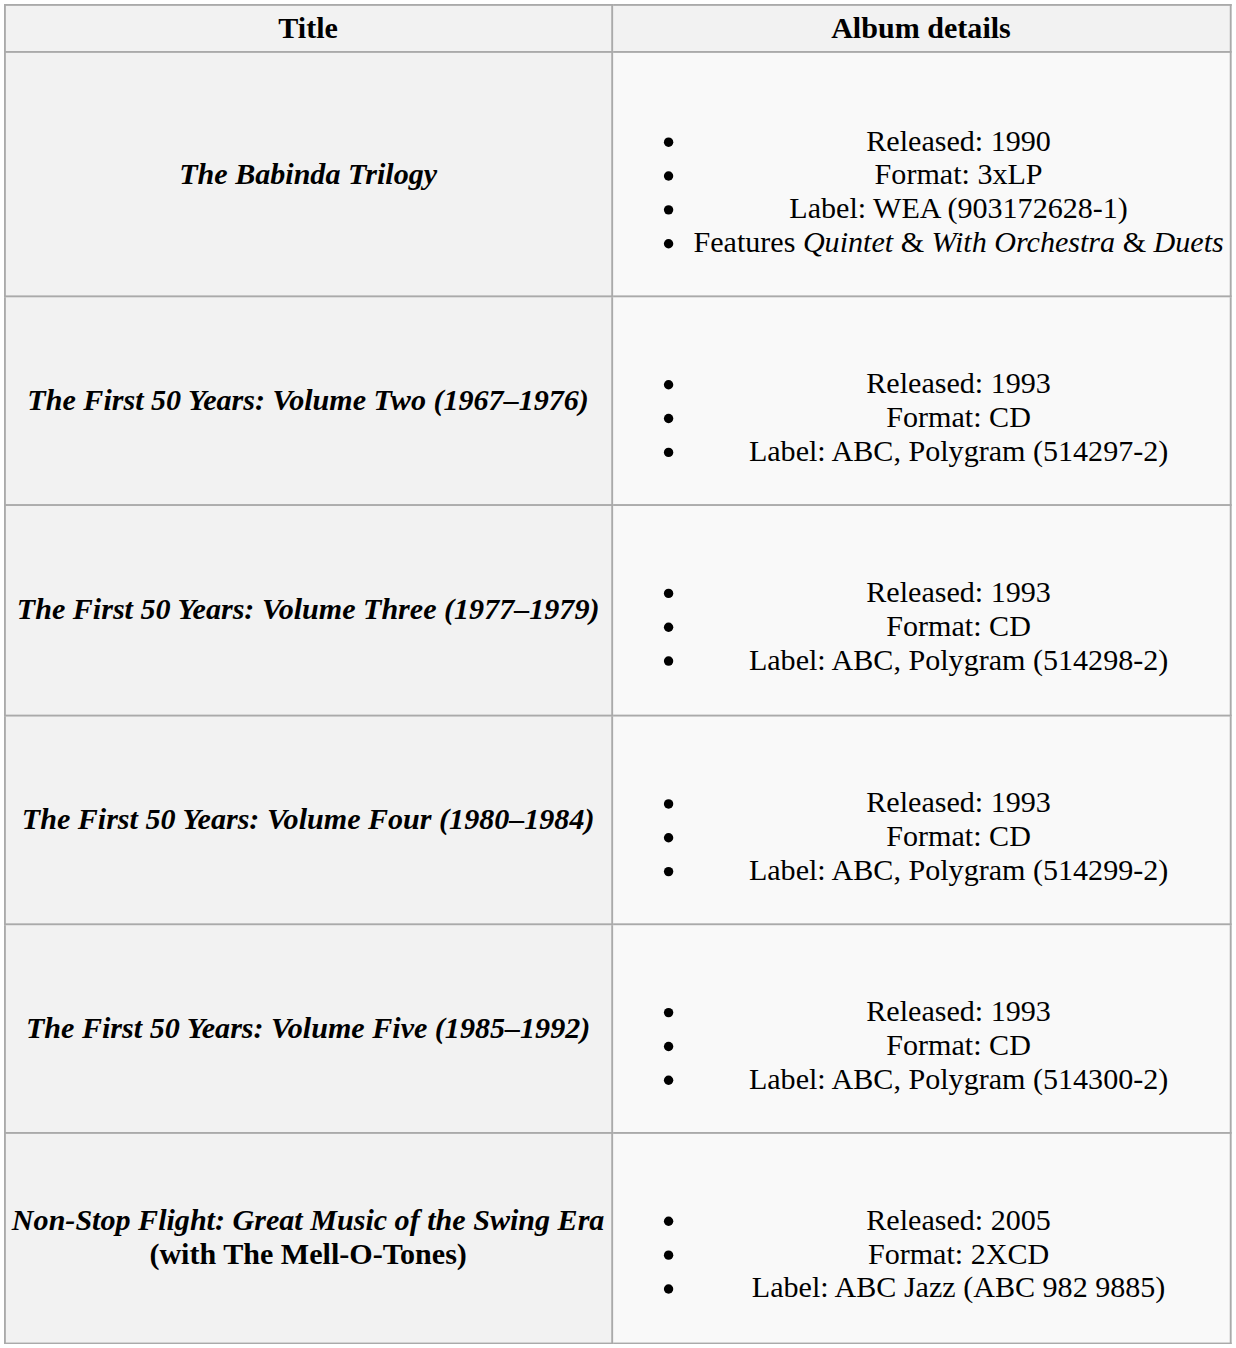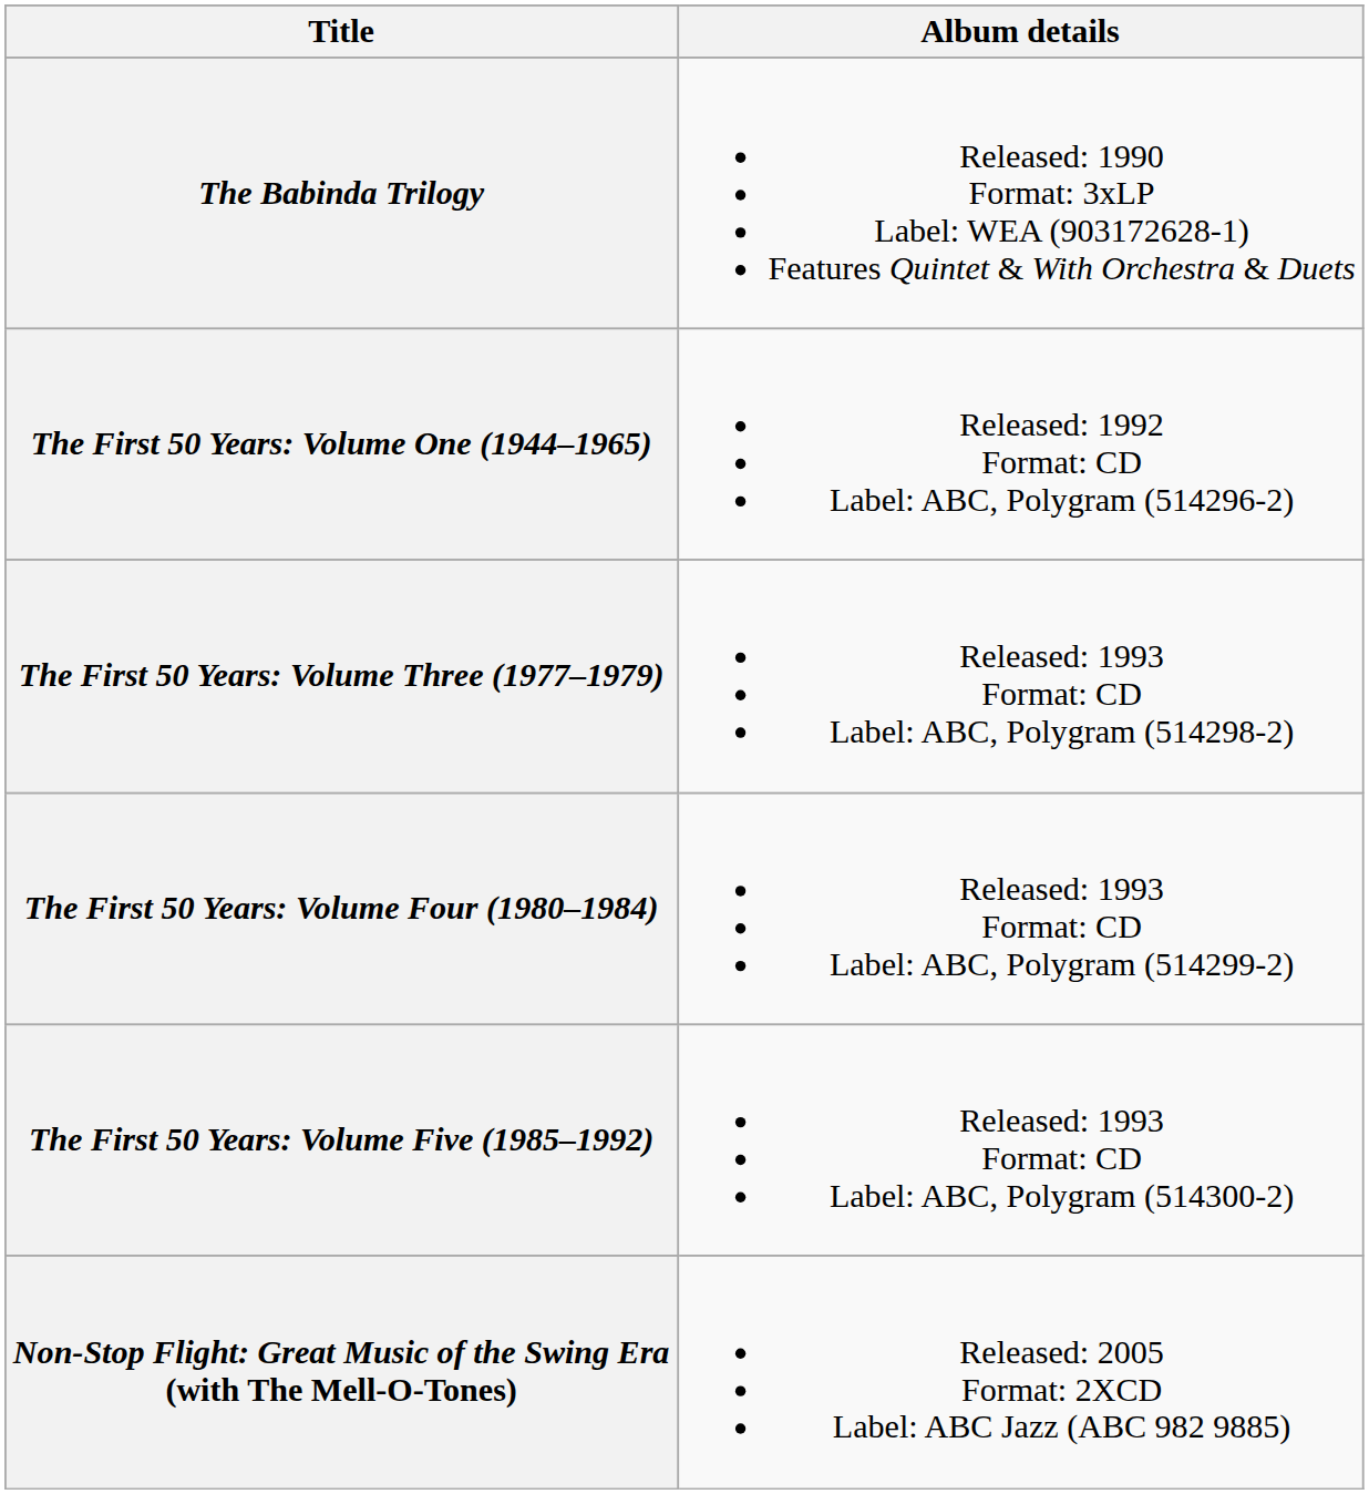 <table class="wikitable plainrowheaders" style="text-align:center;" border="1">
 <tr>
 <th>Title</th>
 <th>Album details</th>
 </tr>
 <tr>
 <th scope="row"><em>The Babinda Trilogy</em></th>
 <td><br><ul><li>Released: 1990</li><li>Format: 3xLP</li><li>Label: WEA (903172628-1)</li><li>Features <em>Quintet</em> & <em>With Orchestra</em> & <em>Duets</em></li></ul></td>
 </tr>
 <tr>
-<th scope="row"><em>The First 50 Years: Volume Two (1967–1976)</em></th>
-<td><br><ul><li>Released: 1993</li><li>Format: CD</li><li>Label: ABC, Polygram (514297-2)</li></ul></td>
+<th scope="row"><em>The First 50 Years: Volume One (1944–1965)</em></th>
+<td><br><ul><li>Released: 1992</li><li>Format: CD</li><li>Label: ABC, Polygram (514296-2)</li></ul></td>
 </tr>
 <tr>
 <th scope="row"><em>The First 50 Years: Volume Three (1977–1979)</em></th>
 <td><br><ul><li>Released: 1993</li><li>Format: CD</li><li>Label: ABC, Polygram (514298-2)</li></ul></td>
 </tr>
 <tr>
 <th scope="row"><em>The First 50 Years: Volume Four (1980–1984)</em></th>
 <td><br><ul><li>Released: 1993</li><li>Format: CD</li><li>Label: ABC, Polygram (514299-2)</li></ul></td>
 </tr>
 <tr>
 <th scope="row"><em>The First 50 Years: Volume Five (1985–1992)</em></th>
 <td><br><ul><li>Released: 1993</li><li>Format: CD</li><li>Label: ABC, Polygram (514300-2)</li></ul></td>
 </tr>
 <tr>
 <th scope="row"><em>Non-Stop Flight: Great Music of the Swing Era</em> <br>(with The Mell-O-Tones)</th>
 <td><br><ul><li>Released: 2005</li><li>Format: 2XCD</li><li>Label: ABC Jazz (ABC 982 9885)</li></ul></td>
 </tr>
 </table>
